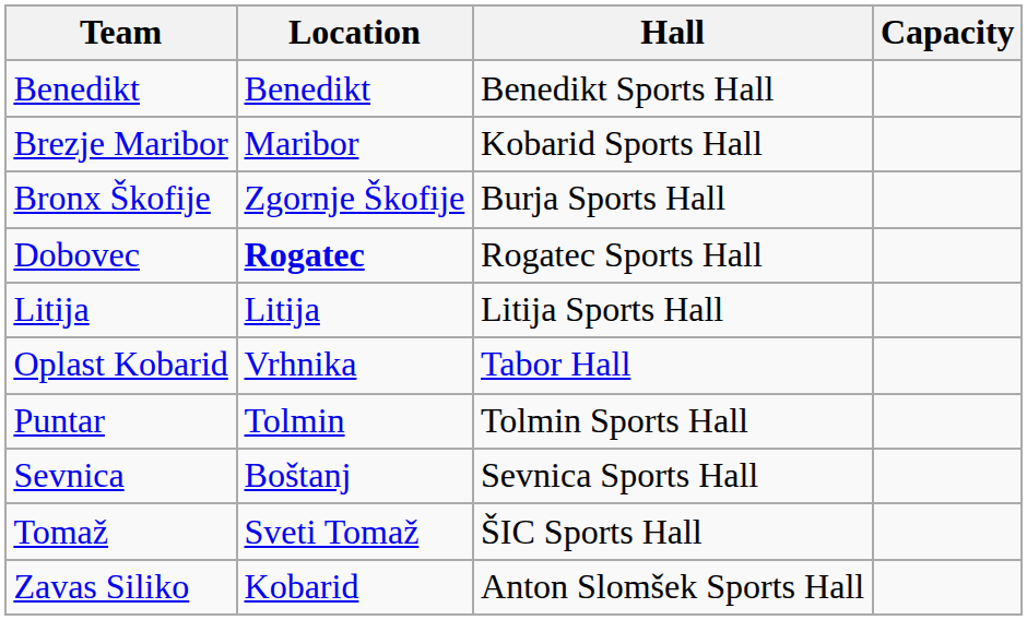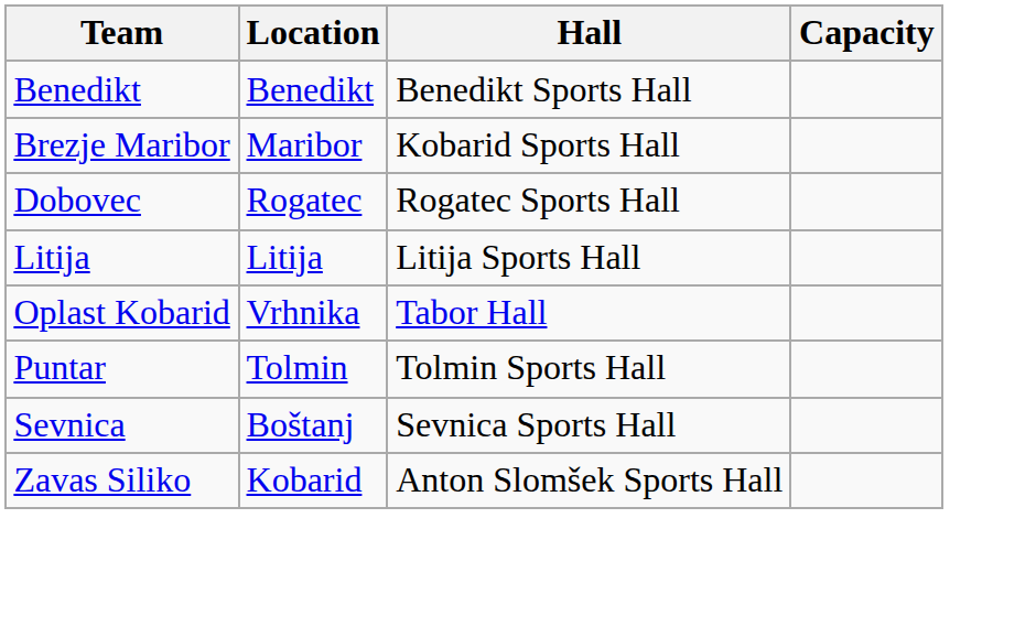 <table class="wikitable sortable" style="text-align: left">
 <tr>
 <th>Team</th>
 <th>Location</th>
 <th>Hall</th>
 <th>Capacity</th>
 </tr>
 <tr>
 <td><a href='#'>Benedikt</a></td>
 <td><a href='#'>Benedikt</a></td>
 <td>Benedikt Sports Hall</td>
 <td align="center"></td>
 </tr>
 <tr>
 <td><a href='#'>Brezje Maribor</a></td>
 <td><a href='#'>Maribor</a></td>
 <td>Kobarid Sports Hall</td>
 <td align="center"></td>
 </tr>
 <tr>
-<td><a href='#'>Bronx Škofije</a></td>
-<td><a href='#'>Zgornje Škofije</a></td>
-<td>Burja Sports Hall</td>
-<td align="center"></td>
-</tr>
-<tr>
 <td><a href='#'>Dobovec</a></td>
-<td><strong><a href='#'>Rogatec</a></strong></td>
+<td><a href='#'>Rogatec</a></td>
 <td>Rogatec Sports Hall</td>
 <td align="center"></td>
 </tr>
 <tr>
 <td><a href='#'>Litija</a></td>
 <td><a href='#'>Litija</a></td>
 <td>Litija Sports Hall</td>
 <td align="center"></td>
 </tr>
 <tr>
 <td><a href='#'>Oplast Kobarid</a></td>
 <td><a href='#'>Vrhnika</a></td>
 <td><a href='#'>Tabor Hall</a></td>
 <td align="center"></td>
 </tr>
 <tr>
 <td><a href='#'>Puntar</a></td>
 <td><a href='#'>Tolmin</a></td>
 <td>Tolmin Sports Hall</td>
 <td align="center"></td>
 </tr>
 <tr>
 <td><a href='#'>Sevnica</a></td>
 <td><a href='#'>Boštanj</a></td>
 <td>Sevnica Sports Hall</td>
 <td align="center"></td>
 </tr>
 <tr>
-<td><a href='#'>Tomaž</a></td>
-<td><a href='#'>Sveti Tomaž</a></td>
-<td>ŠIC Sports Hall</td>
-<td align="center"></td>
-</tr>
-<tr>
 <td><a href='#'>Zavas Siliko</a></td>
 <td><a href='#'>Kobarid</a></td>
 <td>Anton Slomšek Sports Hall</td>
 <td align="center"></td>
 </tr>
 </table>
